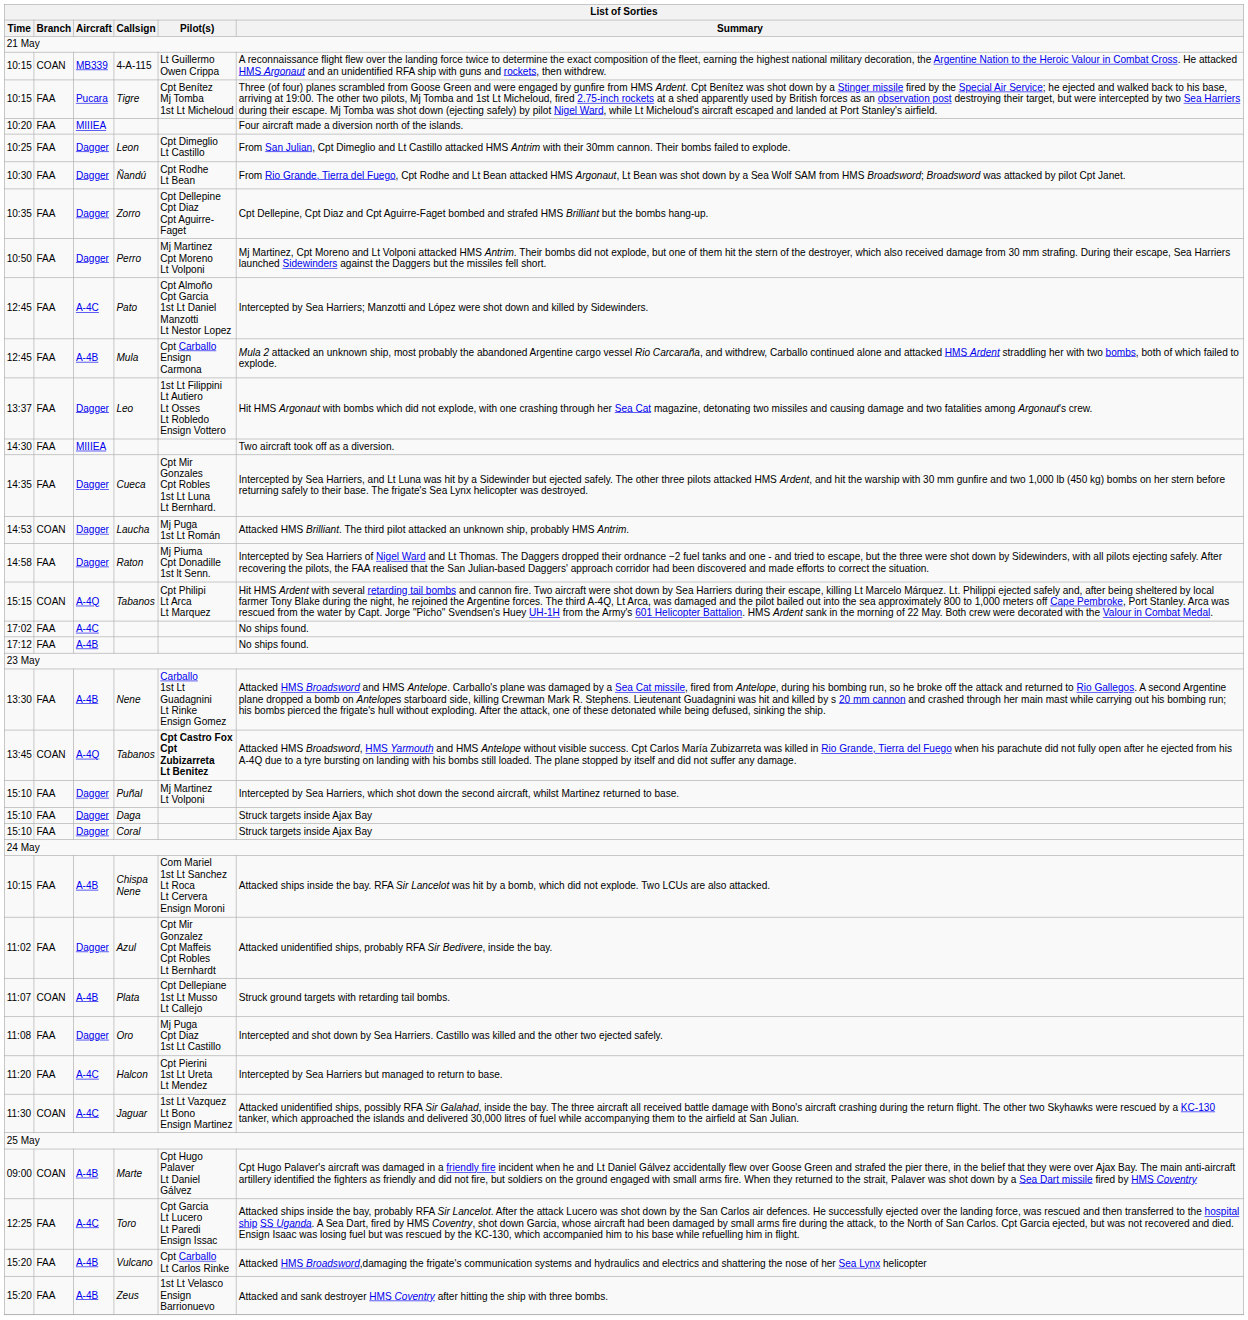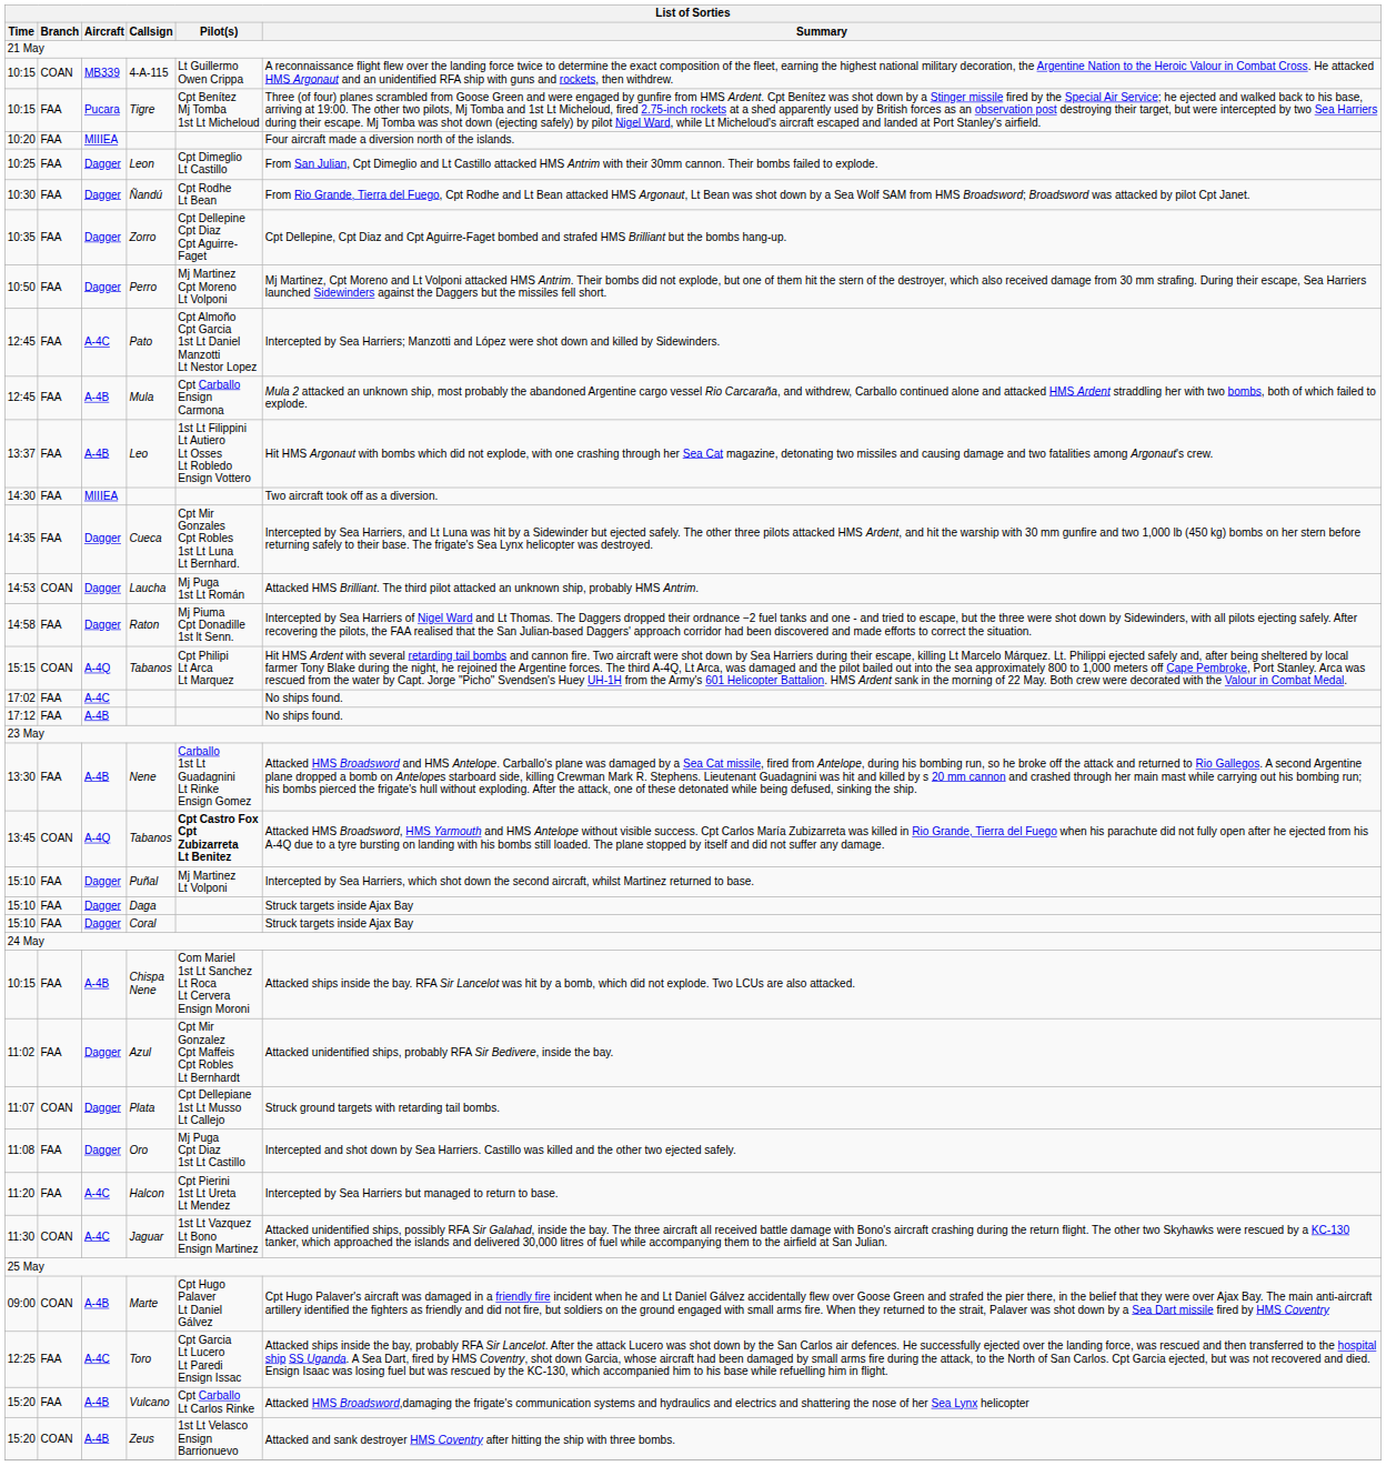 <table class="wikitable collapsible collapsed">
 <tr>
 <th colspan='6'>List of Sorties</th>
 </tr>
 <tr>
 <th>Time</th>
 <th>Branch</th>
 <th>Aircraft</th>
 <th>Callsign</th>
 <th>Pilot(s)</th>
 <th>Summary</th>
 </tr>
 <tr>
 <td colspan='6'>21 May</td>
 </tr>
 <tr>
 <td>10:15</td>
 <td>COAN</td>
 <td><a href='#'>MB339</a></td>
 <td>4-A-115</td>
 <td>Lt Guillermo Owen Crippa</td>
 <td>A reconnaissance flight flew over the landing force twice to determine the exact composition of the fleet, earning the highest national military decoration, the <a href='#'>Argentine Nation to the Heroic Valour in Combat Cross</a>.  He attacked <a href='#'>HMS <em>Argonaut</em></a> and an unidentified RFA ship with guns and <a href='#'>rockets</a>, then withdrew.</td>
 </tr>
 <tr>
 <td>10:15</td>
 <td>FAA</td>
 <td><a href='#'>Pucara</a></td>
 <td><em>Tigre</em></td>
 <td>Cpt Benítez<br>Mj Tomba<br>1st Lt Micheloud</td>
 <td>Three (of four) planes scrambled from Goose Green and were engaged by gunfire from HMS <em>Ardent</em>.  Cpt Benítez was shot down by a <a href='#'>Stinger missile</a> fired by the <a href='#'>Special Air Service</a>; he ejected and walked back to his base, arriving at 19:00.  The other two pilots, Mj Tomba and 1st Lt Micheloud, fired <a href='#'>2.75-inch rockets</a> at a shed apparently used by British forces as an <a href='#'>observation post</a> destroying their target, but were intercepted by two <a href='#'>Sea Harriers</a> during their escape.  Mj Tomba was shot down (ejecting safely) by pilot <a href='#'>Nigel Ward</a>, while Lt Micheloud's aircraft escaped and landed at Port Stanley's airfield.</td>
 </tr>
 <tr>
 <td>10:20</td>
 <td>FAA</td>
 <td><a href='#'>MIIIEA</a></td>
 <td></td>
 <td></td>
 <td>Four aircraft made a diversion north of the islands.</td>
 </tr>
 <tr>
 <td>10:25</td>
 <td>FAA</td>
 <td><a href='#'>Dagger</a></td>
 <td><em>Leon</em></td>
 <td>Cpt Dimeglio<br>Lt Castillo</td>
 <td>From <a href='#'>San Julian</a>, Cpt Dimeglio and Lt Castillo attacked HMS <em>Antrim</em> with their 30mm cannon.  Their  bombs failed to explode.</td>
 </tr>
 <tr>
 <td>10:30</td>
 <td>FAA</td>
 <td><a href='#'>Dagger</a></td>
 <td><em>Ñandú</em></td>
 <td>Cpt Rodhe<br>Lt Bean</td>
 <td>From <a href='#'>Rio Grande, Tierra del Fuego</a>, Cpt Rodhe and Lt Bean attacked HMS <em>Argonaut</em>, Lt Bean was shot down by a Sea Wolf SAM from HMS <em>Broadsword</em>; <em>Broadsword</em> was attacked by pilot Cpt Janet.</td>
 </tr>
 <tr>
 <td>10:35</td>
 <td>FAA</td>
 <td><a href='#'>Dagger</a></td>
 <td><em>Zorro</em></td>
 <td>Cpt Dellepine<br>Cpt Diaz<br>Cpt Aguirre-Faget</td>
 <td>Cpt Dellepine, Cpt Diaz and Cpt Aguirre-Faget bombed and strafed HMS <em>Brilliant</em> but the bombs hang-up.</td>
 </tr>
 <tr>
 <td>10:50</td>
 <td>FAA</td>
 <td><a href='#'>Dagger</a></td>
 <td><em>Perro</em></td>
 <td>Mj Martinez<br>Cpt Moreno<br>Lt Volponi</td>
 <td>Mj Martinez, Cpt Moreno and Lt Volponi attacked HMS <em>Antrim</em>.  Their  bombs did not explode, but one of them hit the stern of the destroyer, which also received damage from 30 mm strafing. During their escape, Sea Harriers launched <a href='#'>Sidewinders</a> against the Daggers but the missiles fell short.</td>
 </tr>
 <tr>
 <td>12:45</td>
 <td>FAA</td>
 <td><a href='#'>A-4C</a></td>
 <td><em>Pato</em></td>
 <td>Cpt Almoño<br>Cpt Garcia<br>1st Lt Daniel Manzotti<br>Lt Nestor Lopez</td>
 <td>Intercepted by Sea Harriers; Manzotti and López were shot down and killed by Sidewinders.</td>
 </tr>
 <tr>
 <td>12:45</td>
 <td>FAA</td>
 <td><a href='#'>A-4B</a></td>
 <td><em>Mula</em></td>
 <td>Cpt <a href='#'>Carballo</a><br>Ensign Carmona</td>
 <td><em>Mula 2</em> attacked an unknown ship, most probably the abandoned Argentine cargo vessel <em>Rio Carcaraña</em>, and withdrew, Carballo continued alone and attacked <a href='#'>HMS <em>Ardent</em></a> straddling her with two <a href='#'>bombs</a>, both of which failed to explode.</td>
 </tr>
 <tr>
 <td>13:37</td>
 <td>FAA</td>
-<td><a href='#'>Dagger</a></td>
+<td><a href='#'>A-4B</a></td>
 <td><em>Leo</em></td>
 <td>1st Lt Filippini<br>Lt Autiero<br>Lt Osses<br>Lt Robledo<br>Ensign Vottero</td>
 <td>Hit HMS <em>Argonaut</em> with  bombs which did not explode, with one crashing through her <a href='#'>Sea Cat</a> magazine, detonating two missiles and causing damage and two fatalities among <em>Argonaut</em>'s crew.</td>
 </tr>
 <tr>
 <td>14:30</td>
 <td>FAA</td>
 <td><a href='#'>MIIIEA</a></td>
 <td></td>
 <td></td>
 <td>Two aircraft took off as a diversion.</td>
 </tr>
 <tr>
 <td>14:35</td>
 <td>FAA</td>
 <td><a href='#'>Dagger</a></td>
 <td><em>Cueca</em></td>
 <td>Cpt Mir Gonzales<br>Cpt Robles<br>1st Lt Luna<br>Lt Bernhard.</td>
 <td>Intercepted by Sea Harriers, and Lt Luna was hit by a Sidewinder but ejected safely. The other three pilots attacked HMS <em>Ardent</em>, and hit the warship with 30 mm gunfire and two 1,000 lb (450 kg) bombs on her stern before returning safely to their base. The frigate's Sea Lynx helicopter was destroyed.</td>
 </tr>
 <tr>
 <td>14:53</td>
 <td>COAN</td>
 <td><a href='#'>Dagger</a></td>
 <td><em>Laucha</em></td>
 <td>Mj Puga<br>1st Lt Román</td>
 <td>Attacked HMS <em>Brilliant</em>.  The third pilot attacked an unknown ship, probably HMS <em>Antrim</em>.</td>
 </tr>
 <tr>
 <td>14:58</td>
 <td>FAA</td>
 <td><a href='#'>Dagger</a></td>
 <td><em>Raton</em></td>
 <td>Mj Piuma<br>Cpt Donadille<br>1st lt Senn.</td>
 <td>Intercepted by Sea Harriers of <a href='#'>Nigel Ward</a> and Lt Thomas.  The Daggers dropped their ordnance −2 fuel tanks and one - and tried to escape, but the three were shot down by Sidewinders, with all pilots ejecting safely.  After recovering the pilots, the FAA realised that the San Julian-based Daggers' approach corridor had been discovered and made efforts to correct the situation.</td>
 </tr>
 <tr>
 <td>15:15</td>
 <td>COAN</td>
 <td><a href='#'>A-4Q</a></td>
 <td><em>Tabanos</em></td>
 <td>Cpt Philipi<br>Lt Arca<br>Lt Marquez</td>
 <td>Hit HMS <em>Ardent</em> with several  <a href='#'>retarding tail bombs</a> and cannon fire.  Two aircraft were shot down by Sea Harriers during their escape, killing Lt Marcelo Márquez.  Lt. Philippi ejected safely and, after being sheltered by local farmer Tony Blake during the night, he rejoined the Argentine forces.  The third A-4Q, Lt Arca, was damaged and the pilot bailed out into the sea approximately 800 to 1,000 meters off <a href='#'>Cape Pembroke</a>, Port Stanley. Arca was rescued from the water by Capt. Jorge "Picho" Svendsen's Huey <a href='#'>UH-1H</a> from the Army's <a href='#'>601 Helicopter Battalion</a>. HMS <em>Ardent</em> sank in the morning of 22 May. Both crew were decorated with the <a href='#'>Valour in Combat Medal</a>.</td>
 </tr>
 <tr>
 <td>17:02</td>
 <td>FAA</td>
 <td><a href='#'>A-4C</a></td>
 <td></td>
 <td></td>
 <td>No ships found.</td>
 </tr>
 <tr>
 <td>17:12</td>
 <td>FAA</td>
 <td><a href='#'>A-4B</a></td>
 <td></td>
 <td></td>
 <td>No ships found.</td>
 </tr>
 <tr>
 <td colspan='6'>23 May</td>
 </tr>
 <tr>
 <td>13:30</td>
 <td>FAA</td>
 <td><a href='#'>A-4B</a></td>
 <td><em>Nene</em></td>
 <td><a href='#'>Carballo</a><br>1st Lt Guadagnini<br>Lt Rinke<br>Ensign Gomez</td>
 <td>Attacked <a href='#'>HMS <em>Broadsword</em></a> and HMS <em>Antelope</em>.  Carballo's plane was damaged by a <a href='#'>Sea Cat missile</a>, fired from <em>Antelope</em>, during his bombing run, so he broke off the attack and returned to <a href='#'>Rio Gallegos</a>. A second Argentine plane dropped a  bomb on <em>Antelope</em>s starboard side, killing Crewman Mark R. Stephens. Lieutenant Guadagnini was hit and killed by s <a href='#'>20 mm cannon</a> and crashed through her main mast while carrying out his bombing run; his bombs pierced the frigate's hull without exploding. After the attack, one of these detonated while being defused, sinking the ship.</td>
 </tr>
 <tr>
 <td>13:45</td>
 <td>COAN</td>
 <td><a href='#'>A-4Q</a></td>
 <td><em>Tabanos</em></td>
 <td><strong>Cpt Castro Fox<br>Cpt Zubizarreta<br>Lt Benitez</strong></td>
 <td>Attacked HMS <em>Broadsword</em>, <a href='#'>HMS <em>Yarmouth</em></a> and HMS <em>Antelope</em> without visible success.  Cpt Carlos María Zubizarreta was killed in <a href='#'>Rio Grande, Tierra del Fuego</a> when his parachute did not fully open after he ejected from his A-4Q due to a tyre bursting on landing with his bombs still loaded. The plane stopped by itself and did not suffer any damage.</td>
 </tr>
 <tr>
 <td>15:10</td>
 <td>FAA</td>
 <td><a href='#'>Dagger</a></td>
 <td><em>Puñal</em></td>
 <td>Mj Martinez<br>Lt Volponi</td>
 <td>Intercepted by Sea Harriers, which shot down the second aircraft, whilst Martinez returned to base.</td>
 </tr>
 <tr>
 <td>15:10</td>
 <td>FAA</td>
 <td><a href='#'>Dagger</a></td>
 <td><em>Daga</em></td>
 <td></td>
 <td>Struck targets inside Ajax Bay</td>
 </tr>
 <tr>
 <td>15:10</td>
 <td>FAA</td>
 <td><a href='#'>Dagger</a></td>
 <td><em>Coral</em></td>
 <td></td>
 <td>Struck targets inside Ajax Bay</td>
 </tr>
 <tr>
 <td colspan='6'>24 May</td>
 </tr>
 <tr>
 <td>10:15</td>
 <td>FAA</td>
 <td><a href='#'>A-4B</a></td>
 <td><em>Chispa</em><br><em>Nene</em></td>
 <td>Com Mariel<br>1st Lt Sanchez<br>Lt Roca<br>Lt Cervera<br>Ensign Moroni</td>
 <td>Attacked ships inside the bay.  RFA <em>Sir Lancelot</em> was hit by a  bomb, which did not explode.  Two LCUs are also attacked.</td>
 </tr>
 <tr>
 <td>11:02</td>
 <td>FAA</td>
 <td><a href='#'>Dagger</a></td>
 <td><em>Azul</em></td>
 <td>Cpt Mir Gonzalez<br>Cpt Maffeis<br>Cpt Robles<br>Lt Bernhardt</td>
 <td>Attacked unidentified ships, probably RFA <em>Sir Bedivere</em>, inside the bay.</td>
 </tr>
 <tr>
 <td>11:07</td>
 <td>COAN</td>
-<td><a href='#'>A-4B</a></td>
+<td><a href='#'>Dagger</a></td>
 <td><em>Plata</em></td>
 <td>Cpt Dellepiane<br>1st Lt Musso<br>Lt Callejo</td>
 <td>Struck ground targets with  retarding tail bombs.</td>
 </tr>
 <tr>
 <td>11:08</td>
 <td>FAA</td>
 <td><a href='#'>Dagger</a></td>
 <td><em>Oro</em></td>
 <td>Mj Puga<br>Cpt Diaz<br>1st Lt Castillo</td>
 <td>Intercepted and shot down by Sea Harriers.  Castillo was killed and the other two ejected safely.</td>
 </tr>
 <tr>
 <td>11:20</td>
 <td>FAA</td>
 <td><a href='#'>A-4C</a></td>
 <td><em>Halcon</em></td>
 <td>Cpt Pierini<br>1st Lt Ureta<br>Lt Mendez</td>
 <td>Intercepted by Sea Harriers but managed to return to base.</td>
 </tr>
 <tr>
 <td>11:30</td>
 <td>COAN</td>
 <td><a href='#'>A-4C</a></td>
 <td><em>Jaguar</em></td>
 <td>1st Lt Vazquez<br>Lt Bono<br>Ensign Martinez</td>
 <td>Attacked unidentified ships, possibly RFA <em>Sir Galahad</em>, inside the bay.  The three aircraft all received battle damage with Bono's aircraft crashing during the return flight.  The other two Skyhawks were rescued by a <a href='#'>KC-130</a> tanker, which approached the islands and delivered 30,000 litres of fuel while accompanying them to the airfield at San Julian.</td>
 </tr>
 <tr>
 <td colspan="6">25 May</td>
 </tr>
 <tr>
 <td>09:00</td>
 <td>COAN</td>
 <td><a href='#'>A-4B</a></td>
 <td><em>Marte</em></td>
 <td>Cpt Hugo Palaver<br>Lt Daniel Gálvez</td>
 <td>Cpt Hugo Palaver's aircraft was damaged in a <a href='#'>friendly fire</a> incident when he and Lt Daniel Gálvez accidentally flew over Goose Green and strafed the pier there, in the belief that they were over Ajax Bay. The main anti-aircraft artillery identified the fighters as friendly and did not fire, but soldiers on the ground engaged with small arms fire. When they returned to the strait, Palaver was shot down by a <a href='#'>Sea Dart missile</a> fired by <a href='#'>HMS <em>Coventry</em></a></td>
 </tr>
 <tr>
 <td>12:25</td>
 <td>FAA</td>
 <td><a href='#'>A-4C</a></td>
 <td><em>Toro</em></td>
 <td>Cpt Garcia<br>Lt Lucero<br>Lt Paredi<br>Ensign Issac</td>
 <td>Attacked ships inside the bay, probably RFA <em>Sir Lancelot</em>. After the attack Lucero was shot down by the San Carlos air defences. He successfully ejected over the landing force, was rescued and then transferred to the <a href='#'>hospital ship</a> <a href='#'>SS <em>Uganda</em></a>. A Sea Dart, fired by HMS <em>Coventry</em>, shot down Garcia, whose aircraft had been damaged by small arms fire during the attack, to the North of San Carlos.  Cpt Garcia ejected, but was not recovered and died.  Ensign Isaac was losing fuel but was rescued by the KC-130, which accompanied him to his base while refuelling him in flight.</td>
 </tr>
 <tr>
 <td>15:20</td>
 <td>FAA</td>
 <td><a href='#'>A-4B</a></td>
 <td><em>Vulcano</em></td>
 <td>Cpt <a href='#'>Carballo</a><br>Lt Carlos Rinke</td>
 <td>Attacked <a href='#'>HMS <em>Broadsword</em></a>,<sup></sup>damaging the frigate's communication systems and hydraulics and electrics and shattering the nose of her <a href='#'>Sea Lynx</a> helicopter<sup>  </sup></td>
 </tr>
 <tr>
 <td>15:20</td>
-<td>FAA</td>
+<td>COAN</td>
 <td><a href='#'>A-4B</a></td>
 <td><em>Zeus</em></td>
 <td>1st Lt Velasco<br>Ensign Barrionuevo</td>
 <td>Attacked and sank destroyer <a href='#'>HMS <em>Coventry</em></a> after hitting the ship with three  bombs.<sup></sup> <sup></sup></td>
 </tr>
 <tr>
 </tr>
 </table>
